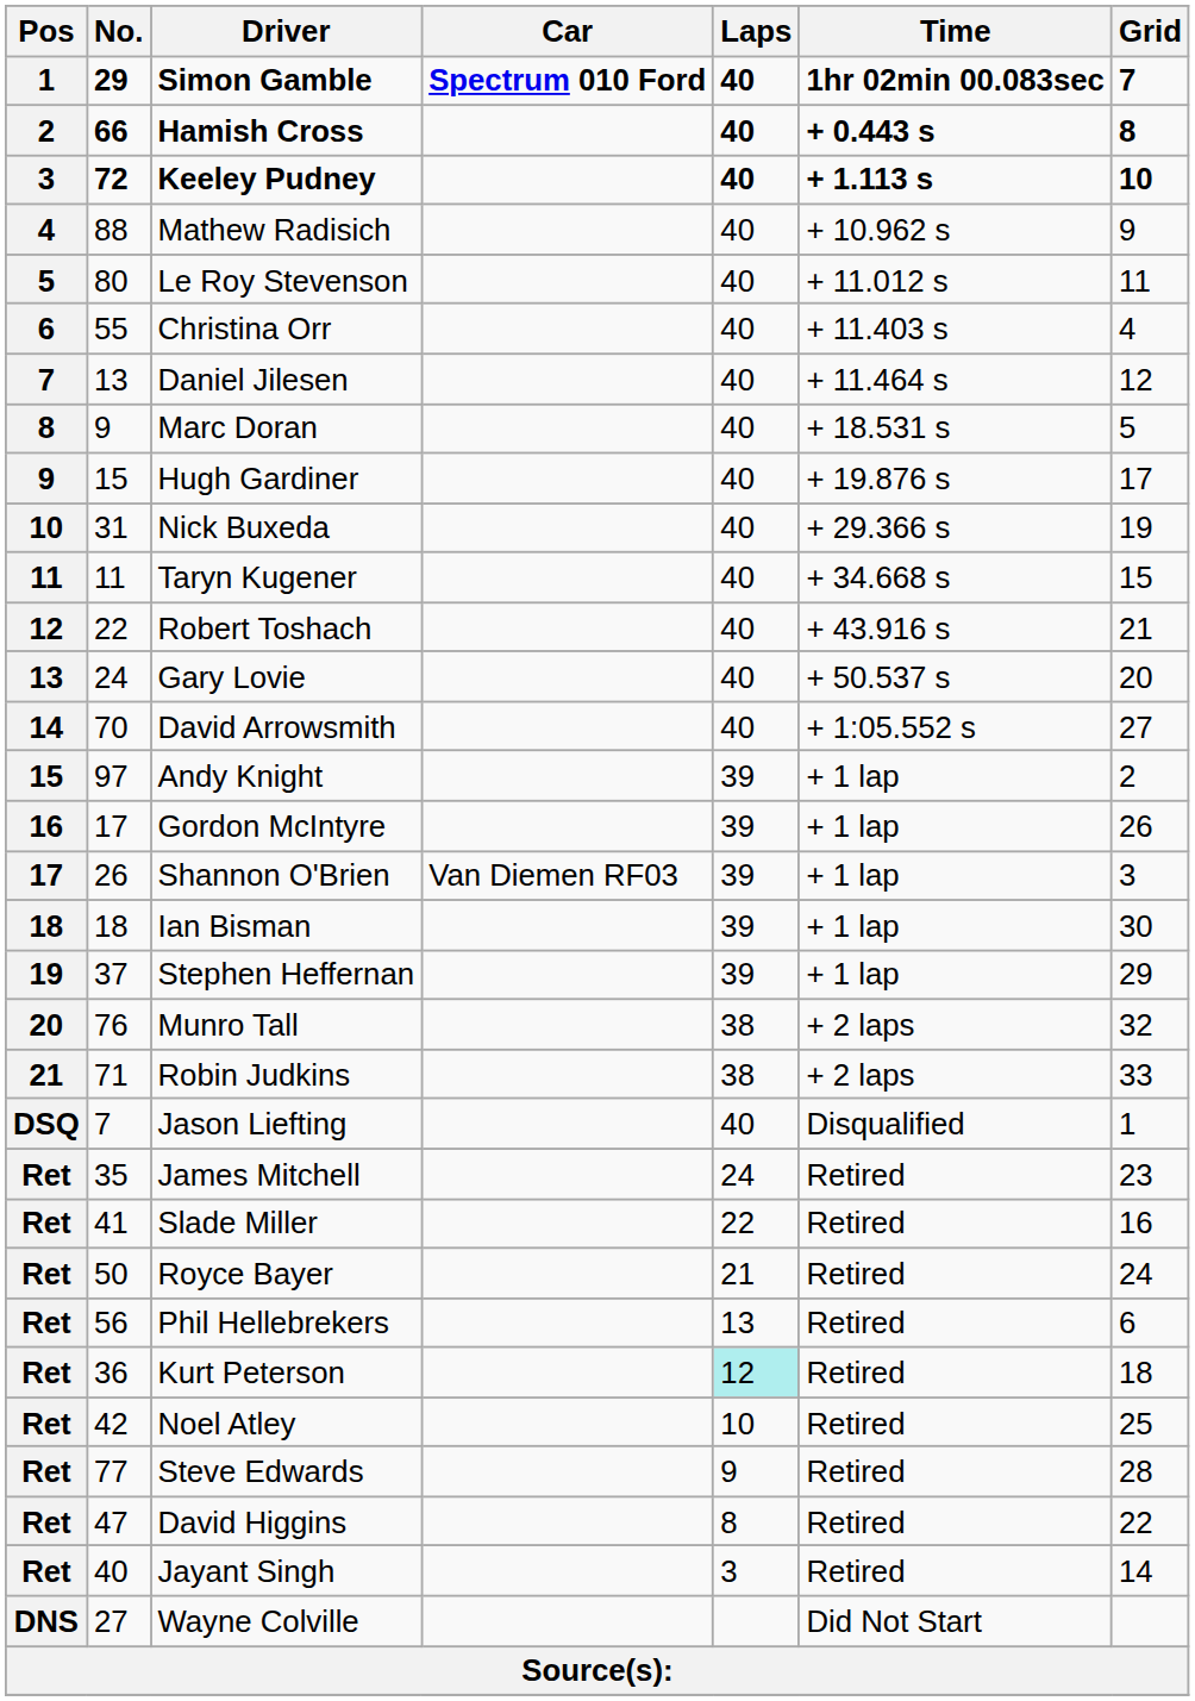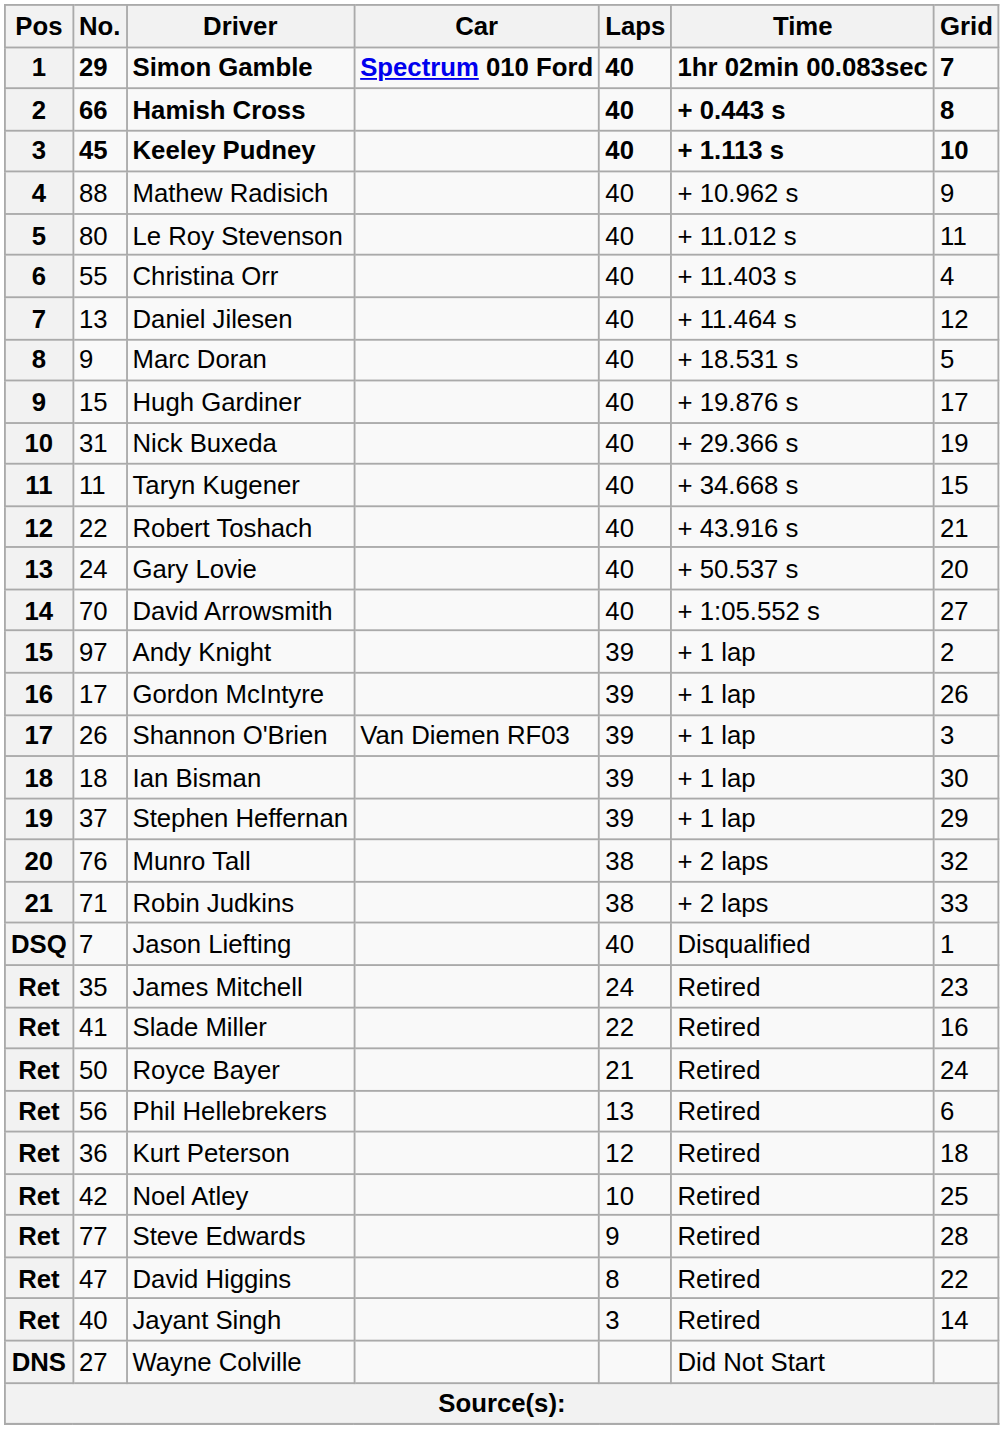 <table class="wikitable" style="font-size: 87%;">
 <tr>
 <th>Pos</th>
 <th>No.</th>
 <th>Driver</th>
 <th>Car</th>
 <th>Laps</th>
 <th>Time</th>
 <th>Grid</th>
 </tr>
 <tr>
 <th>1</th>
 <td><strong>29</strong></td>
 <td> <strong>Simon Gamble</strong></td>
 <td><strong><a href='#'>Spectrum</a> 010 Ford</strong></td>
 <td><strong>40</strong></td>
 <td><strong>1hr 02min 00.083sec</strong></td>
 <td><strong>7</strong></td>
 </tr>
 <tr>
 <th>2</th>
 <td><strong>66</strong></td>
 <td> <strong>Hamish Cross</strong></td>
 <td></td>
 <td><strong>40</strong></td>
 <td><strong>+ 0.443 s</strong></td>
 <td><strong>8</strong></td>
 </tr>
 <tr>
 <th>3</th>
-<td><strong>72</strong></td>
+<td><strong>45</strong></td>
 <td> <strong>Keeley Pudney</strong></td>
 <td></td>
 <td><strong>40</strong></td>
 <td><strong>+ 1.113 s</strong></td>
 <td><strong>10</strong></td>
 </tr>
 <tr>
 <th>4</th>
 <td>88</td>
 <td> Mathew Radisich</td>
 <td></td>
 <td>40</td>
 <td>+ 10.962 s</td>
 <td>9</td>
 </tr>
 <tr>
 <th>5</th>
 <td>80</td>
 <td> Le Roy Stevenson</td>
 <td></td>
 <td>40</td>
 <td>+ 11.012 s</td>
 <td>11</td>
 </tr>
 <tr>
 <th>6</th>
 <td>55</td>
 <td> Christina Orr</td>
 <td></td>
 <td>40</td>
 <td>+ 11.403 s</td>
 <td>4</td>
 </tr>
 <tr>
 <th>7</th>
 <td>13</td>
 <td> Daniel Jilesen</td>
 <td></td>
 <td>40</td>
 <td>+ 11.464 s</td>
 <td>12</td>
 </tr>
 <tr>
 <th>8</th>
 <td>9</td>
 <td> Marc Doran</td>
 <td></td>
 <td>40</td>
 <td>+ 18.531 s</td>
 <td>5</td>
 </tr>
 <tr>
 <th>9</th>
 <td>15</td>
 <td> Hugh Gardiner</td>
 <td></td>
 <td>40</td>
 <td>+ 19.876 s</td>
 <td>17</td>
 </tr>
 <tr>
 <th>10</th>
 <td>31</td>
 <td> Nick Buxeda</td>
 <td></td>
 <td>40</td>
 <td>+ 29.366 s</td>
 <td>19</td>
 </tr>
 <tr>
 <th>11</th>
 <td>11</td>
 <td> Taryn Kugener</td>
 <td></td>
 <td>40</td>
 <td>+ 34.668 s</td>
 <td>15</td>
 </tr>
 <tr>
 <th>12</th>
 <td>22</td>
 <td> Robert Toshach</td>
 <td></td>
 <td>40</td>
 <td>+ 43.916 s</td>
 <td>21</td>
 </tr>
 <tr>
 <th>13</th>
 <td>24</td>
 <td> Gary Lovie</td>
 <td></td>
 <td>40</td>
 <td>+ 50.537 s</td>
 <td>20</td>
 </tr>
 <tr>
 <th>14</th>
 <td>70</td>
 <td> David Arrowsmith</td>
 <td></td>
 <td>40</td>
 <td>+ 1:05.552 s</td>
 <td>27</td>
 </tr>
 <tr>
 <th>15</th>
 <td>97</td>
 <td> Andy Knight</td>
 <td></td>
 <td>39</td>
 <td>+ 1 lap</td>
 <td>2</td>
 </tr>
 <tr>
 <th>16</th>
 <td>17</td>
 <td> Gordon McIntyre</td>
 <td></td>
 <td>39</td>
 <td>+ 1 lap</td>
 <td>26</td>
 </tr>
 <tr>
 <th>17</th>
 <td>26</td>
 <td> Shannon O'Brien</td>
 <td>Van Diemen RF03</td>
 <td>39</td>
 <td>+ 1 lap</td>
 <td>3</td>
 </tr>
 <tr>
 <th>18</th>
 <td>18</td>
 <td> Ian Bisman</td>
 <td></td>
 <td>39</td>
 <td>+ 1 lap</td>
 <td>30</td>
 </tr>
 <tr>
 <th>19</th>
 <td>37</td>
 <td> Stephen Heffernan</td>
 <td></td>
 <td>39</td>
 <td>+ 1 lap</td>
 <td>29</td>
 </tr>
 <tr>
 <th>20</th>
 <td>76</td>
 <td> Munro Tall</td>
 <td></td>
 <td>38</td>
 <td>+ 2 laps</td>
 <td>32</td>
 </tr>
 <tr>
 <th>21</th>
 <td>71</td>
 <td> Robin Judkins</td>
 <td></td>
 <td>38</td>
 <td>+ 2 laps</td>
 <td>33</td>
 </tr>
 <tr>
 <th>DSQ</th>
 <td>7</td>
 <td> Jason Liefting</td>
 <td></td>
 <td>40</td>
 <td>Disqualified</td>
 <td>1</td>
 </tr>
 <tr>
 <th>Ret</th>
 <td>35</td>
 <td> James Mitchell</td>
 <td></td>
 <td>24</td>
 <td>Retired</td>
 <td>23</td>
 </tr>
 <tr>
 <th>Ret</th>
 <td>41</td>
 <td> Slade Miller</td>
 <td></td>
 <td>22</td>
 <td>Retired</td>
 <td>16</td>
 </tr>
 <tr>
 <th>Ret</th>
 <td>50</td>
 <td> Royce Bayer</td>
 <td></td>
 <td>21</td>
 <td>Retired</td>
 <td>24</td>
 </tr>
 <tr>
 <th>Ret</th>
 <td>56</td>
 <td> Phil Hellebrekers</td>
 <td></td>
 <td>13</td>
 <td>Retired</td>
 <td>6</td>
 </tr>
 <tr>
 <th>Ret</th>
 <td>36</td>
 <td> Kurt Peterson</td>
 <td></td>
-<td style="background: paleturquoise;">12</td>
+<td>12</td>
 <td>Retired</td>
 <td>18</td>
 </tr>
 <tr>
 <th>Ret</th>
 <td>42</td>
 <td> Noel Atley</td>
 <td></td>
 <td>10</td>
 <td>Retired</td>
 <td>25</td>
 </tr>
 <tr>
 <th>Ret</th>
 <td>77</td>
 <td> Steve Edwards</td>
 <td></td>
 <td>9</td>
 <td>Retired</td>
 <td>28</td>
 </tr>
 <tr>
 <th>Ret</th>
 <td>47</td>
 <td> David Higgins</td>
 <td></td>
 <td>8</td>
 <td>Retired</td>
 <td>22</td>
 </tr>
 <tr>
 <th>Ret</th>
 <td>40</td>
 <td> Jayant Singh</td>
 <td></td>
 <td>3</td>
 <td>Retired</td>
 <td>14</td>
 </tr>
 <tr>
 <th>DNS</th>
 <td>27</td>
 <td> Wayne Colville</td>
 <td></td>
 <td></td>
 <td>Did Not Start</td>
 <td></td>
 </tr>
 <tr>
 <th colspan=7>Source(s): </th>
 </tr>
 <tr>
 </tr>
 </table>
